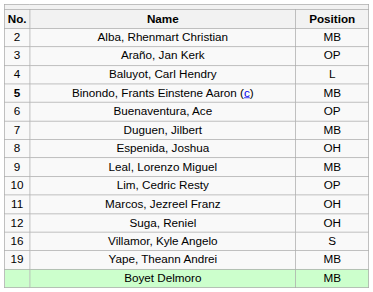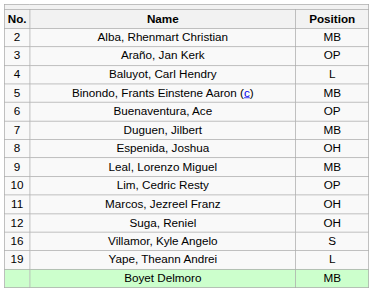 <table class="wikitable mw-collapsible mw-collapsed" style="text-align:center; width:500px; border:none">
 <tr>
 <th style="text-align:left" colspan="3"></th>
 </tr>
 <tr>
 <th style="width:7%">No.</th>
 <th>Name</th>
 <th style="width:20%">Position</th>
 </tr>
 <tr>
 <td>2</td>
 <td>Alba, Rhenmart Christian</td>
 <td>MB</td>
 </tr>
 <tr>
 <td>3</td>
 <td>Araño, Jan Kerk</td>
 <td>OP</td>
 </tr>
 <tr>
 <td>4</td>
 <td>Baluyot, Carl Hendry</td>
 <td>L</td>
 </tr>
 <tr -bgcolor=#DOE6FF>
-<td><strong>5</strong></td>
+<td>5</td>
 <td>Binondo, Frants Einstene Aaron (<a href='#'>c</a>)</td>
 <td>MB</td>
 </tr>
 <tr>
 <td>6</td>
 <td>Buenaventura, Ace</td>
 <td>OP</td>
 </tr>
 <tr>
 <td>7</td>
 <td>Duguen, Jilbert</td>
 <td>MB</td>
 </tr>
 <tr>
 <td>8</td>
 <td>Espenida, Joshua</td>
 <td>OH</td>
 </tr>
 <tr>
 <td>9</td>
 <td>Leal, Lorenzo Miguel</td>
 <td>MB</td>
 </tr>
 <tr>
 <td>10</td>
 <td>Lim, Cedric Resty</td>
 <td>OP</td>
 </tr>
 <tr>
 <td>11</td>
 <td>Marcos, Jezreel Franz</td>
 <td>OH</td>
 </tr>
 <tr>
 <td>12</td>
 <td>Suga, Reniel</td>
 <td>OH</td>
 </tr>
 <tr>
 <td>16</td>
 <td>Villamor, Kyle Angelo</td>
 <td>S</td>
 </tr>
 <tr>
 <td>19</td>
 <td>Yape, Theann Andrei</td>
-<td>MB</td>
+<td>L</td>
 </tr>
 <tr bgcolor=#CCFFCC>
 <td></td>
 <td>Boyet Delmoro</td>
 <td>MB</td>
 </tr>
 </table>
